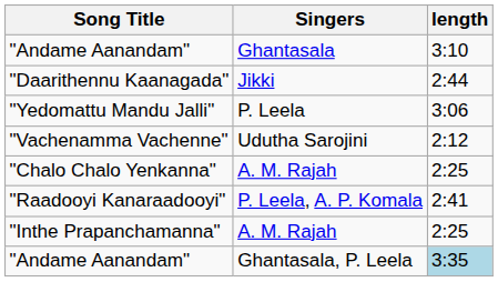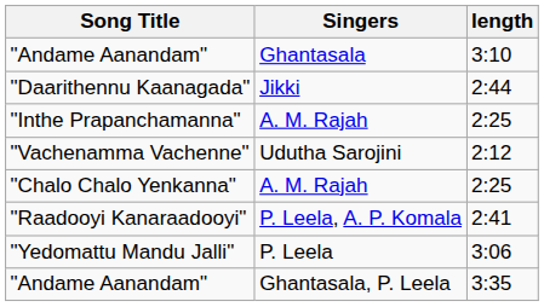 <table class="wikitable">
 <tr>
 <th>Song Title</th>
 <th>Singers</th>
 <th>length</th>
 </tr>
 <tr>
 <td>"Andame Aanandam"</td>
 <td><a href='#'>Ghantasala</a></td>
 <td>3:10</td>
 </tr>
 <tr>
 <td>"Daarithennu Kaanagada"</td>
 <td><a href='#'>Jikki</a></td>
 <td>2:44</td>
 </tr>
 <tr>
-<td>"Yedomattu Mandu Jalli"</td>
-<td>P. Leela</td>
-<td>3:06</td>
+<td>"Inthe Prapanchamanna"</td>
+<td><a href='#'>A. M. Rajah</a></td>
+<td>2:25</td>
 </tr>
 <tr>
 <td>"Vachenamma Vachenne"</td>
 <td>Udutha Sarojini</td>
 <td>2:12</td>
 </tr>
 <tr>
 <td>"Chalo Chalo Yenkanna"</td>
 <td><a href='#'>A. M. Rajah</a></td>
 <td>2:25</td>
 </tr>
 <tr>
 <td>"Raadooyi Kanaraadooyi"</td>
 <td><a href='#'>P. Leela</a>, <a href='#'>A. P. Komala</a></td>
 <td>2:41</td>
 </tr>
 <tr>
-<td>"Inthe Prapanchamanna"</td>
-<td><a href='#'>A. M. Rajah</a></td>
-<td>2:25</td>
+<td>"Yedomattu Mandu Jalli"</td>
+<td>P. Leela</td>
+<td>3:06</td>
 </tr>
 <tr>
 <td>"Andame Aanandam"</td>
 <td>Ghantasala, P. Leela</td>
-<td style="background: lightblue;">3:35</td>
+<td>3:35</td>
 </tr>
 </table>
